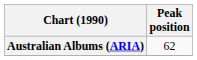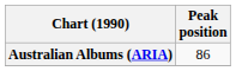 <table class="wikitable sortable plainrowheaders">
 <tr>
 <th scope="col">Chart (1990)</th>
 <th scope="col">Peak<br>position</th>
 </tr>
 <tr>
 <th scope="row">Australian Albums (<a href='#'>ARIA</a>)</th>
-<td align="center">62</td>
+<td align="center">86</td>
 </tr>
 <tr>
 </tr>
 </table>
